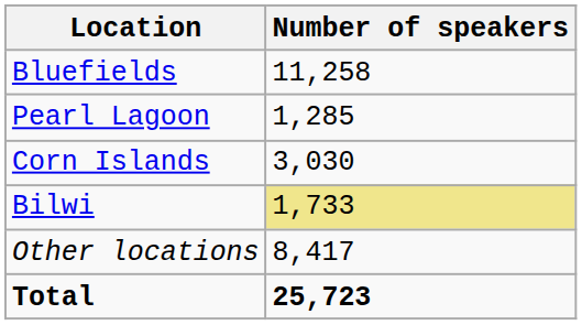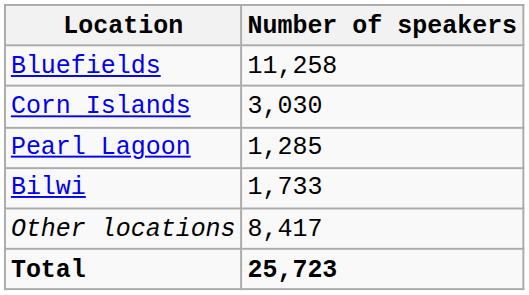 <table class="wikitable">
 <tr>
 <th>Location</th>
 <th>Number of speakers</th>
 </tr>
 <tr>
 <td><a href='#'>Bluefields</a></td>
 <td>11,258</td>
 </tr>
 <tr>
+<td><a href='#'>Corn Islands</a></td>
+<td>3,030</td>
+</tr>
+<tr>
 <td><a href='#'>Pearl Lagoon</a></td>
 <td>1,285</td>
 </tr>
 <tr>
-<td><a href='#'>Corn Islands</a></td>
-<td>3,030</td>
-</tr>
-<tr>
 <td><a href='#'>Bilwi</a></td>
-<td style="background: khaki;">1,733</td>
+<td>1,733</td>
 </tr>
 <tr>
 <td><em>Other locations</em></td>
 <td>8,417</td>
 </tr>
 <tr>
 <td><strong>Total</strong></td>
 <td><strong>25,723</strong></td>
 </tr>
 </table>
